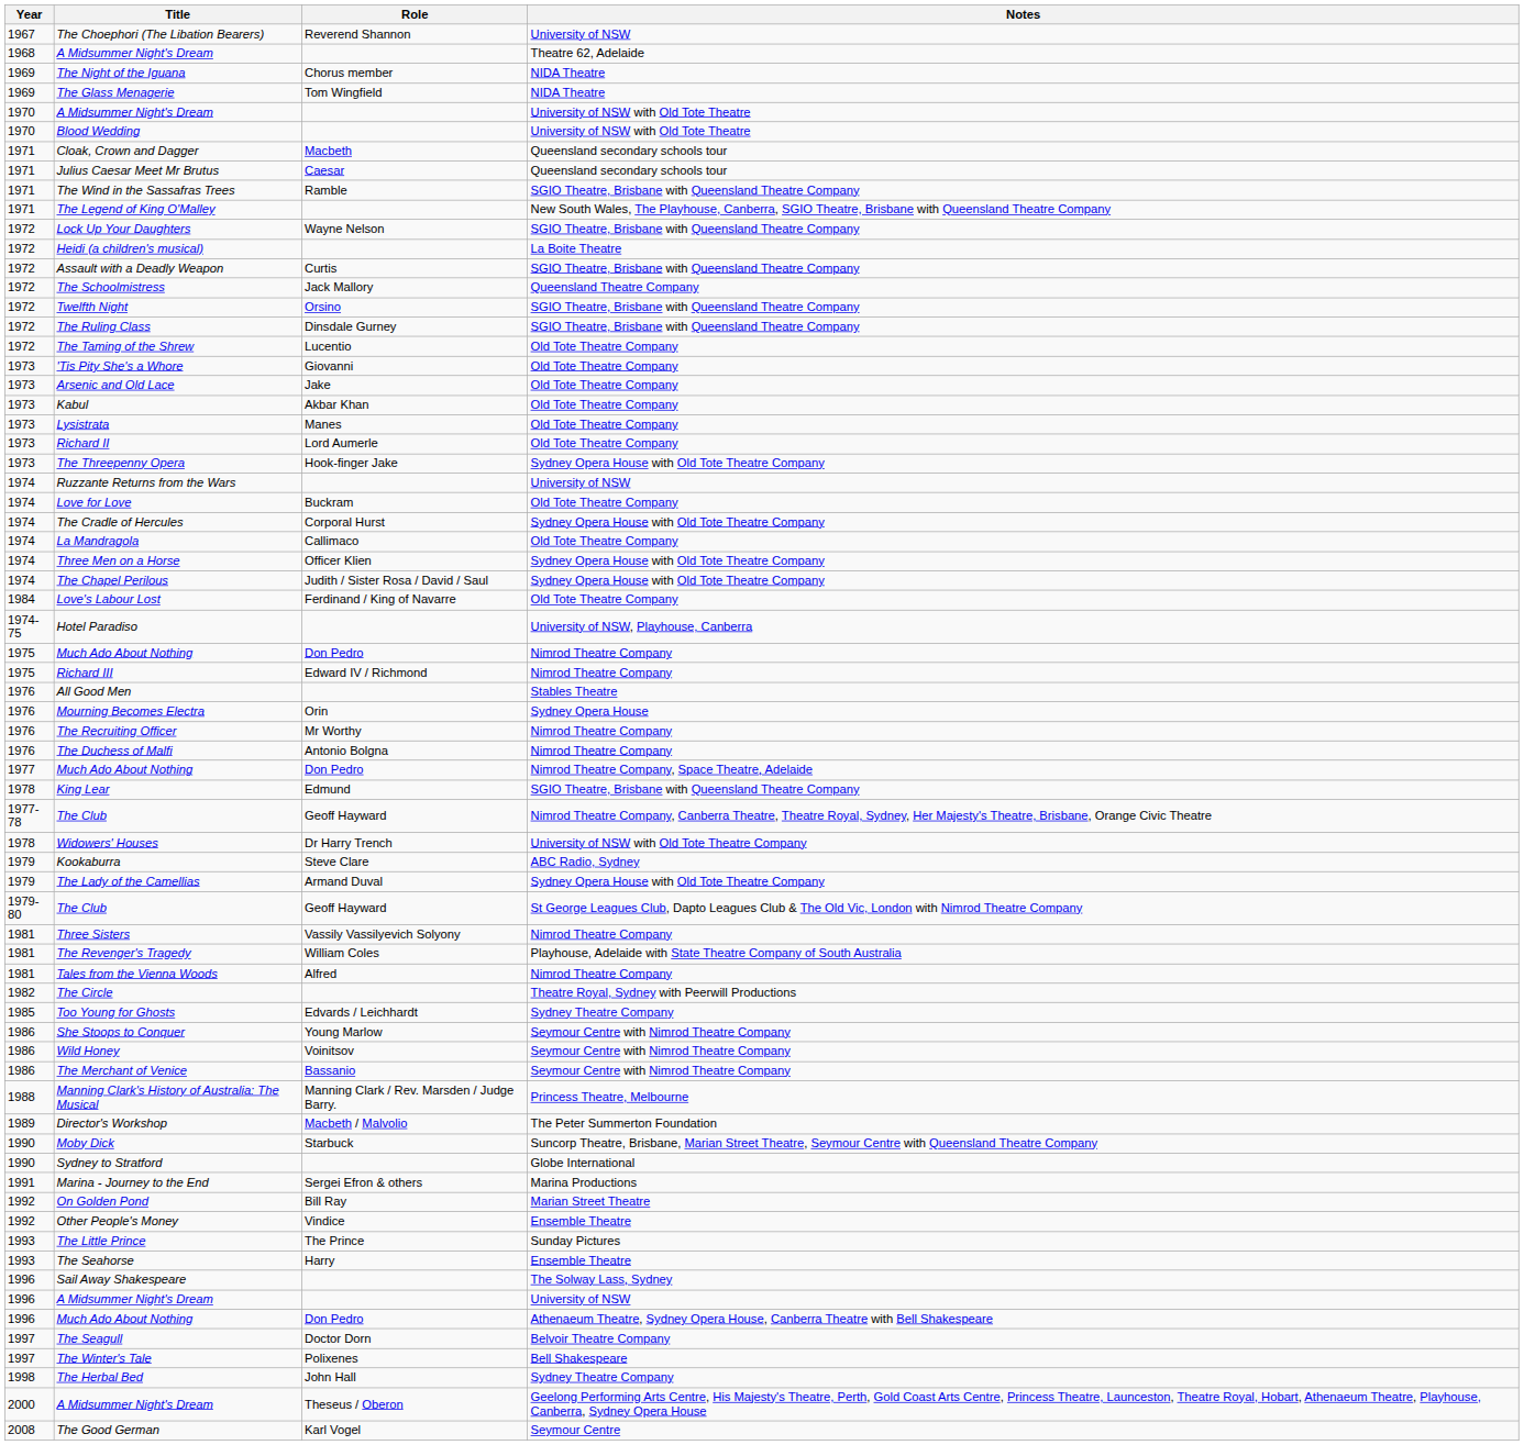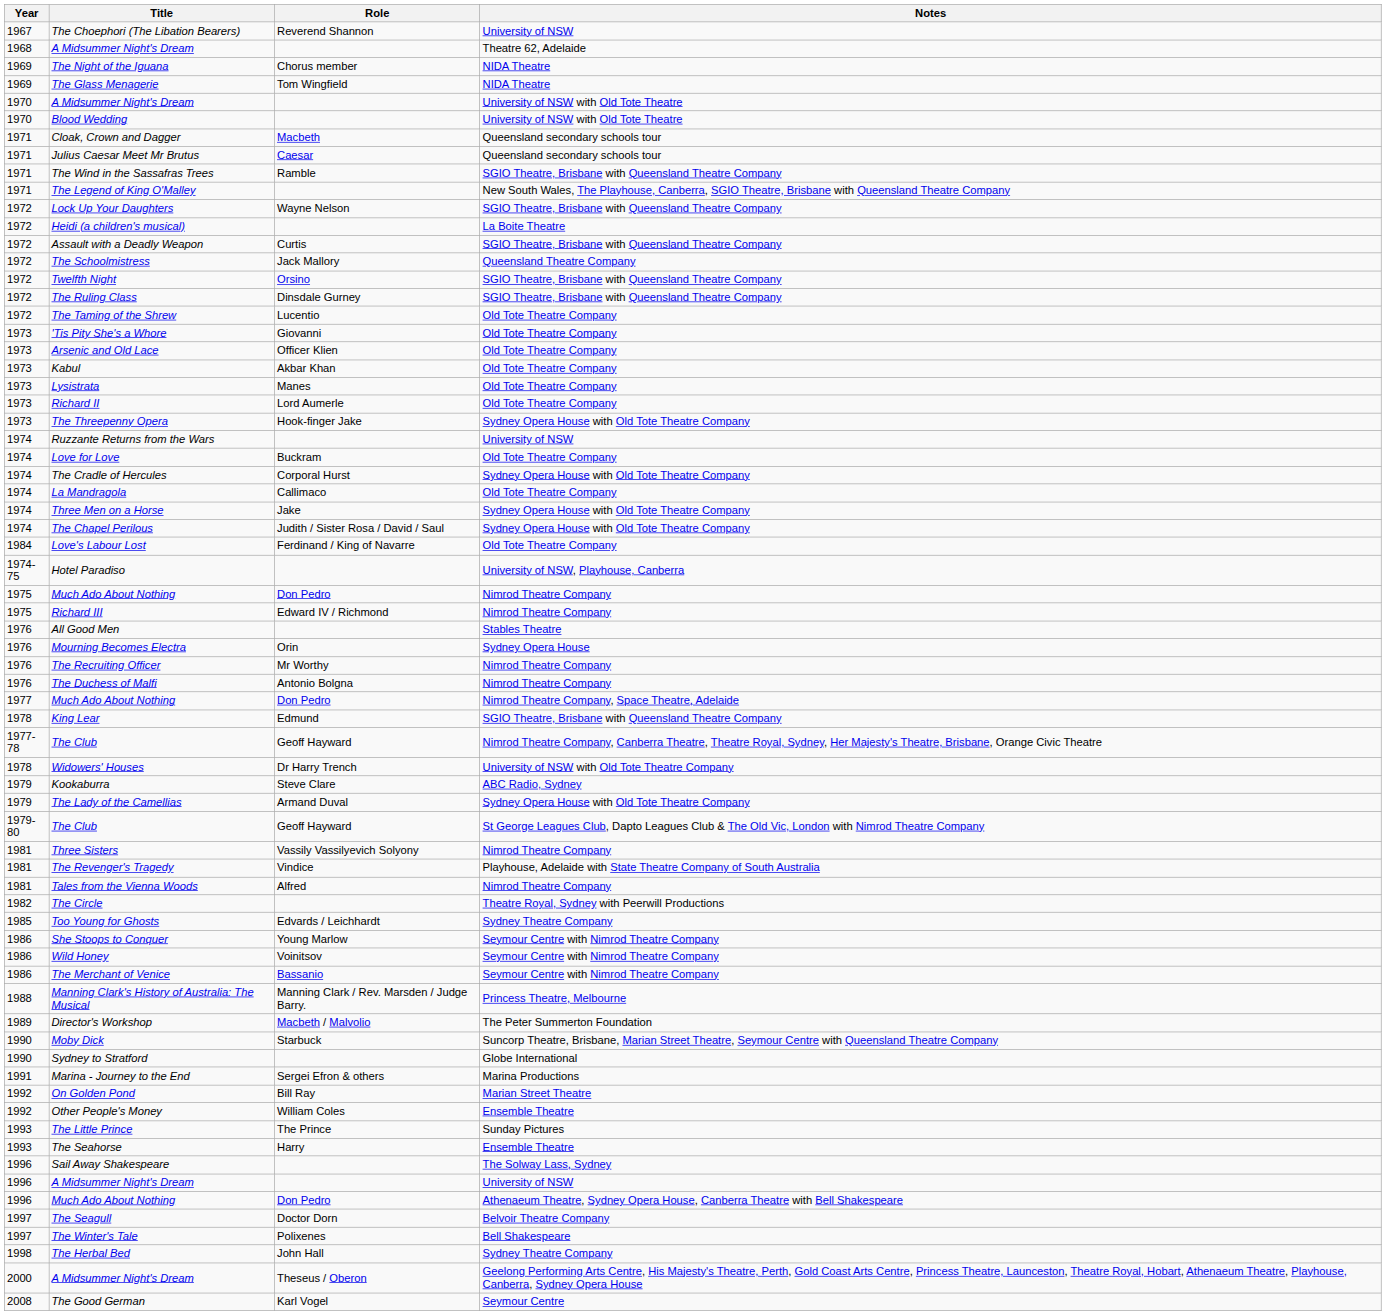 <table class="wikitable sortable">
 <tr>
 <th>Year</th>
 <th>Title</th>
 <th>Role</th>
 <th class="unsortable">Notes</th>
 </tr>
 <tr>
 <td>1967</td>
 <td><em>The Choephori (The Libation Bearers)</em></td>
 <td>Reverend Shannon</td>
 <td><a href='#'>University of NSW</a></td>
 </tr>
 <tr>
 <td>1968</td>
 <td><em><a href='#'>A Midsummer Night's Dream</a></em></td>
 <td></td>
 <td>Theatre 62, Adelaide</td>
 </tr>
 <tr>
 <td>1969</td>
 <td><em><a href='#'>The Night of the Iguana</a></em></td>
 <td>Chorus member</td>
 <td><a href='#'>NIDA Theatre</a></td>
 </tr>
 <tr>
 <td>1969</td>
 <td><em><a href='#'>The Glass Menagerie</a></em></td>
 <td>Tom Wingfield</td>
 <td><a href='#'>NIDA Theatre</a></td>
 </tr>
 <tr>
 <td>1970</td>
 <td><em><a href='#'>A Midsummer Night's Dream</a></em></td>
 <td></td>
 <td><a href='#'>University of NSW</a> with <a href='#'>Old Tote Theatre</a></td>
 </tr>
 <tr>
 <td>1970</td>
 <td><em><a href='#'>Blood Wedding</a></em></td>
 <td></td>
 <td><a href='#'>University of NSW</a> with <a href='#'>Old Tote Theatre</a></td>
 </tr>
 <tr>
 <td>1971</td>
 <td><em>Cloak, Crown and Dagger</em></td>
 <td><a href='#'>Macbeth</a></td>
 <td>Queensland secondary schools tour</td>
 </tr>
 <tr>
 <td>1971</td>
 <td><em>Julius Caesar Meet Mr Brutus</em></td>
 <td><a href='#'>Caesar</a></td>
 <td>Queensland secondary schools tour</td>
 </tr>
 <tr>
 <td>1971</td>
 <td><em>The Wind in the Sassafras Trees</em></td>
 <td>Ramble</td>
 <td><a href='#'>SGIO Theatre, Brisbane</a> with <a href='#'>Queensland Theatre Company</a></td>
 </tr>
 <tr>
 <td>1971</td>
 <td><em><a href='#'>The Legend of King O'Malley</a></em></td>
 <td></td>
 <td>New South Wales, <a href='#'>The Playhouse, Canberra</a>, <a href='#'>SGIO Theatre, Brisbane</a> with <a href='#'>Queensland Theatre Company</a></td>
 </tr>
 <tr>
 <td>1972</td>
 <td><em><a href='#'>Lock Up Your Daughters</a></em></td>
 <td>Wayne Nelson</td>
 <td><a href='#'>SGIO Theatre, Brisbane</a> with <a href='#'>Queensland Theatre Company</a></td>
 </tr>
 <tr>
 <td>1972</td>
 <td><em><a href='#'>Heidi (a children's musical)</a></em></td>
 <td></td>
 <td><a href='#'>La Boite Theatre</a></td>
 </tr>
 <tr>
 <td>1972</td>
 <td><em>Assault with a Deadly Weapon</em></td>
 <td>Curtis</td>
 <td><a href='#'>SGIO Theatre, Brisbane</a> with <a href='#'>Queensland Theatre Company</a></td>
 </tr>
 <tr>
 <td>1972</td>
 <td><em><a href='#'>The Schoolmistress</a></em></td>
 <td>Jack Mallory</td>
 <td><a href='#'>Queensland Theatre Company</a></td>
 </tr>
 <tr>
 <td>1972</td>
 <td><em><a href='#'>Twelfth Night</a></em></td>
 <td><a href='#'>Orsino</a></td>
 <td><a href='#'>SGIO Theatre, Brisbane</a> with <a href='#'>Queensland Theatre Company</a></td>
 </tr>
 <tr>
 <td>1972</td>
 <td><em><a href='#'>The Ruling Class</a></em></td>
 <td>Dinsdale Gurney</td>
 <td><a href='#'>SGIO Theatre, Brisbane</a> with <a href='#'>Queensland Theatre Company</a></td>
 </tr>
 <tr>
 <td>1972</td>
 <td><em><a href='#'>The Taming of the Shrew</a></em></td>
 <td>Lucentio</td>
 <td><a href='#'>Old Tote Theatre Company</a></td>
 </tr>
 <tr>
 <td>1973</td>
 <td><em><a href='#'>'Tis Pity She's a Whore</a></em></td>
 <td>Giovanni</td>
 <td><a href='#'>Old Tote Theatre Company</a></td>
 </tr>
 <tr>
 <td>1973</td>
 <td><em><a href='#'>Arsenic and Old Lace</a></em></td>
-<td>Jake</td>
+<td>Officer Klien</td>
 <td><a href='#'>Old Tote Theatre Company</a></td>
 </tr>
 <tr>
 <td>1973</td>
 <td><em>Kabul</em></td>
 <td>Akbar Khan</td>
 <td><a href='#'>Old Tote Theatre Company</a></td>
 </tr>
 <tr>
 <td>1973</td>
 <td><em><a href='#'>Lysistrata</a></em></td>
 <td>Manes</td>
 <td><a href='#'>Old Tote Theatre Company</a></td>
 </tr>
 <tr>
 <td>1973</td>
 <td><em><a href='#'>Richard II</a></em></td>
 <td>Lord Aumerle</td>
 <td><a href='#'>Old Tote Theatre Company</a></td>
 </tr>
 <tr>
 <td>1973</td>
 <td><em><a href='#'>The Threepenny Opera</a></em></td>
 <td>Hook-finger Jake</td>
 <td><a href='#'>Sydney Opera House</a> with <a href='#'>Old Tote Theatre Company</a></td>
 </tr>
 <tr>
 <td>1974</td>
 <td><em>Ruzzante Returns from the Wars</em></td>
 <td></td>
 <td><a href='#'>University of NSW</a></td>
 </tr>
 <tr>
 <td>1974</td>
 <td><em><a href='#'>Love for Love</a></em></td>
 <td>Buckram</td>
 <td><a href='#'>Old Tote Theatre Company</a></td>
 </tr>
 <tr>
 <td>1974</td>
 <td><em>The Cradle of Hercules</em></td>
 <td>Corporal Hurst</td>
 <td><a href='#'>Sydney Opera House</a> with <a href='#'>Old Tote Theatre Company</a></td>
 </tr>
 <tr>
 <td>1974</td>
 <td><em><a href='#'>La Mandragola</a></em></td>
 <td>Callimaco</td>
 <td><a href='#'>Old Tote Theatre Company</a></td>
 </tr>
 <tr>
 <td>1974</td>
 <td><em><a href='#'>Three Men on a Horse</a></em></td>
-<td>Officer Klien</td>
+<td>Jake</td>
 <td><a href='#'>Sydney Opera House</a> with <a href='#'>Old Tote Theatre Company</a></td>
 </tr>
 <tr>
 <td>1974</td>
 <td><em><a href='#'>The Chapel Perilous</a></em></td>
 <td>Judith / Sister Rosa / David / Saul</td>
 <td><a href='#'>Sydney Opera House</a> with <a href='#'>Old Tote Theatre Company</a></td>
 </tr>
 <tr>
 <td>1984</td>
 <td><em><a href='#'>Love's Labour Lost</a></em></td>
 <td>Ferdinand / King of Navarre</td>
 <td><a href='#'>Old Tote Theatre Company</a></td>
 </tr>
 <tr>
 <td>1974-75</td>
 <td><em>Hotel Paradiso</em></td>
 <td></td>
 <td><a href='#'>University of NSW</a>, <a href='#'>Playhouse, Canberra</a></td>
 </tr>
 <tr>
 <td>1975</td>
 <td><em><a href='#'>Much Ado About Nothing</a></em></td>
 <td><a href='#'>Don Pedro</a></td>
 <td><a href='#'>Nimrod Theatre Company</a></td>
 </tr>
 <tr>
 <td>1975</td>
 <td><em><a href='#'>Richard III</a></em></td>
 <td>Edward IV / Richmond</td>
 <td><a href='#'>Nimrod Theatre Company</a></td>
 </tr>
 <tr>
 <td>1976</td>
 <td><em>All Good Men</em></td>
 <td></td>
 <td><a href='#'>Stables Theatre</a></td>
 </tr>
 <tr>
 <td>1976</td>
 <td><em><a href='#'>Mourning Becomes Electra</a></em></td>
 <td>Orin</td>
 <td><a href='#'>Sydney Opera House</a></td>
 </tr>
 <tr>
 <td>1976</td>
 <td><em><a href='#'>The Recruiting Officer</a></em></td>
 <td>Mr Worthy</td>
 <td><a href='#'>Nimrod Theatre Company</a></td>
 </tr>
 <tr>
 <td>1976</td>
 <td><em><a href='#'>The Duchess of Malfi</a></em></td>
 <td>Antonio Bolgna</td>
 <td><a href='#'>Nimrod Theatre Company</a></td>
 </tr>
 <tr>
 <td>1977</td>
 <td><em><a href='#'>Much Ado About Nothing</a></em></td>
 <td><a href='#'>Don Pedro</a></td>
 <td><a href='#'>Nimrod Theatre Company</a>, <a href='#'>Space Theatre, Adelaide</a></td>
 </tr>
 <tr>
 <td>1978</td>
 <td><em><a href='#'>King Lear</a></em></td>
 <td>Edmund</td>
 <td><a href='#'>SGIO Theatre, Brisbane</a> with <a href='#'>Queensland Theatre Company</a></td>
 </tr>
 <tr>
 <td>1977-78</td>
 <td><em><a href='#'>The Club</a></em></td>
 <td>Geoff Hayward</td>
 <td><a href='#'>Nimrod Theatre Company</a>, <a href='#'>Canberra Theatre</a>, <a href='#'>Theatre Royal, Sydney</a>, <a href='#'>Her Majesty's Theatre, Brisbane</a>, Orange Civic Theatre</td>
 </tr>
 <tr>
 <td>1978</td>
 <td><em><a href='#'>Widowers' Houses</a></em></td>
 <td>Dr Harry Trench</td>
 <td><a href='#'>University of NSW</a> with <a href='#'>Old Tote Theatre Company</a></td>
 </tr>
 <tr>
 <td>1979</td>
 <td><em>Kookaburra</em></td>
 <td>Steve Clare</td>
 <td><a href='#'>ABC Radio, Sydney</a></td>
 </tr>
 <tr>
 <td>1979</td>
 <td><em><a href='#'>The Lady of the Camellias</a></em></td>
 <td>Armand Duval</td>
 <td><a href='#'>Sydney Opera House</a> with <a href='#'>Old Tote Theatre Company</a></td>
 </tr>
 <tr>
 <td>1979-80</td>
 <td><em><a href='#'>The Club</a></em></td>
 <td>Geoff Hayward</td>
 <td><a href='#'>St George Leagues Club</a>, Dapto Leagues Club & <a href='#'>The Old Vic, London</a> with <a href='#'>Nimrod Theatre Company</a></td>
 </tr>
 <tr>
 <td>1981</td>
 <td><em><a href='#'>Three Sisters</a></em></td>
 <td>Vassily Vassilyevich Solyony</td>
 <td><a href='#'>Nimrod Theatre Company</a></td>
 </tr>
 <tr>
 <td>1981</td>
 <td><em><a href='#'>The Revenger's Tragedy</a></em></td>
-<td>William Coles</td>
+<td>Vindice</td>
 <td>Playhouse, Adelaide with <a href='#'>State Theatre Company of South Australia</a></td>
 </tr>
 <tr>
 <td>1981</td>
 <td><em><a href='#'>Tales from the Vienna Woods</a></em></td>
 <td>Alfred</td>
 <td><a href='#'>Nimrod Theatre Company</a></td>
 </tr>
 <tr>
 <td>1982</td>
 <td><em><a href='#'>The Circle</a></em></td>
 <td></td>
 <td><a href='#'>Theatre Royal, Sydney</a> with Peerwill Productions</td>
 </tr>
 <tr>
 <td>1985</td>
 <td><em><a href='#'>Too Young for Ghosts</a></em></td>
 <td>Edvards / Leichhardt</td>
 <td><a href='#'>Sydney Theatre Company</a></td>
 </tr>
 <tr>
 <td>1986</td>
 <td><em><a href='#'>She Stoops to Conquer</a></em></td>
 <td>Young Marlow</td>
 <td><a href='#'>Seymour Centre</a> with <a href='#'>Nimrod Theatre Company</a></td>
 </tr>
 <tr>
 <td>1986</td>
 <td><em><a href='#'>Wild Honey</a></em></td>
 <td>Voinitsov</td>
 <td><a href='#'>Seymour Centre</a> with <a href='#'>Nimrod Theatre Company</a></td>
 </tr>
 <tr>
 <td>1986</td>
 <td><em><a href='#'>The Merchant of Venice</a></em></td>
 <td><a href='#'>Bassanio</a></td>
 <td><a href='#'>Seymour Centre</a> with <a href='#'>Nimrod Theatre Company</a></td>
 </tr>
 <tr>
 <td>1988</td>
 <td><em><a href='#'>Manning Clark's History of Australia: The Musical</a></em></td>
 <td>Manning Clark / Rev. Marsden / Judge Barry.</td>
 <td><a href='#'>Princess Theatre, Melbourne</a></td>
 </tr>
 <tr>
 <td>1989</td>
 <td><em>Director's Workshop</em></td>
 <td><a href='#'>Macbeth</a> / <a href='#'>Malvolio</a></td>
 <td>The Peter Summerton Foundation</td>
 </tr>
 <tr>
 <td>1990</td>
 <td><em><a href='#'>Moby Dick</a></em></td>
 <td>Starbuck</td>
 <td>Suncorp Theatre, Brisbane, <a href='#'>Marian Street Theatre</a>, <a href='#'>Seymour Centre</a> with <a href='#'>Queensland Theatre Company</a></td>
 </tr>
 <tr>
 <td>1990</td>
 <td><em>Sydney to Stratford</em></td>
 <td></td>
 <td>Globe International</td>
 </tr>
 <tr>
 <td>1991</td>
 <td><em>Marina - Journey to the End</em></td>
 <td>Sergei Efron & others</td>
 <td>Marina Productions</td>
 </tr>
 <tr>
 <td>1992</td>
 <td><em><a href='#'>On Golden Pond</a></em></td>
 <td>Bill Ray</td>
 <td><a href='#'>Marian Street Theatre</a></td>
 </tr>
 <tr>
 <td>1992</td>
 <td><em>Other People's Money</em></td>
-<td>Vindice</td>
+<td>William Coles</td>
 <td><a href='#'>Ensemble Theatre</a></td>
 </tr>
 <tr>
 <td>1993</td>
 <td><em><a href='#'>The Little Prince</a></em></td>
 <td>The Prince</td>
 <td>Sunday Pictures</td>
 </tr>
 <tr>
 <td>1993</td>
 <td><em>The Seahorse</em></td>
 <td>Harry</td>
 <td><a href='#'>Ensemble Theatre</a></td>
 </tr>
 <tr>
 <td>1996</td>
 <td><em>Sail Away Shakespeare</em></td>
 <td></td>
 <td><a href='#'>The Solway Lass, Sydney</a></td>
 </tr>
 <tr>
 <td>1996</td>
 <td><em><a href='#'>A Midsummer Night's Dream</a></em></td>
 <td></td>
 <td><a href='#'>University of NSW</a></td>
 </tr>
 <tr>
 <td>1996</td>
 <td><em><a href='#'>Much Ado About Nothing</a></em></td>
 <td><a href='#'>Don Pedro</a></td>
 <td><a href='#'>Athenaeum Theatre</a>, <a href='#'>Sydney Opera House</a>, <a href='#'>Canberra Theatre</a> with <a href='#'>Bell Shakespeare</a></td>
 </tr>
 <tr>
 <td>1997</td>
 <td><em><a href='#'>The Seagull</a></em></td>
 <td>Doctor Dorn</td>
 <td><a href='#'>Belvoir Theatre Company</a></td>
 </tr>
 <tr>
 <td>1997</td>
 <td><em><a href='#'>The Winter's Tale</a></em></td>
 <td>Polixenes</td>
 <td><a href='#'>Bell Shakespeare</a></td>
 </tr>
 <tr>
 <td>1998</td>
 <td><em><a href='#'>The Herbal Bed</a></em></td>
 <td>John Hall</td>
 <td><a href='#'>Sydney Theatre Company</a></td>
 </tr>
 <tr>
 <td>2000</td>
 <td><em><a href='#'>A Midsummer Night's Dream</a></em></td>
 <td>Theseus / <a href='#'>Oberon</a></td>
 <td><a href='#'>Geelong Performing Arts Centre</a>, <a href='#'>His Majesty's Theatre, Perth</a>, <a href='#'>Gold Coast Arts Centre</a>, <a href='#'>Princess Theatre, Launceston</a>, <a href='#'>Theatre Royal, Hobart</a>, <a href='#'>Athenaeum Theatre</a>, <a href='#'>Playhouse, Canberra</a>, <a href='#'>Sydney Opera House</a></td>
 </tr>
 <tr>
 <td>2008</td>
 <td><em>The Good German</em></td>
 <td>Karl Vogel</td>
 <td><a href='#'>Seymour Centre</a></td>
 </tr>
 </table>
